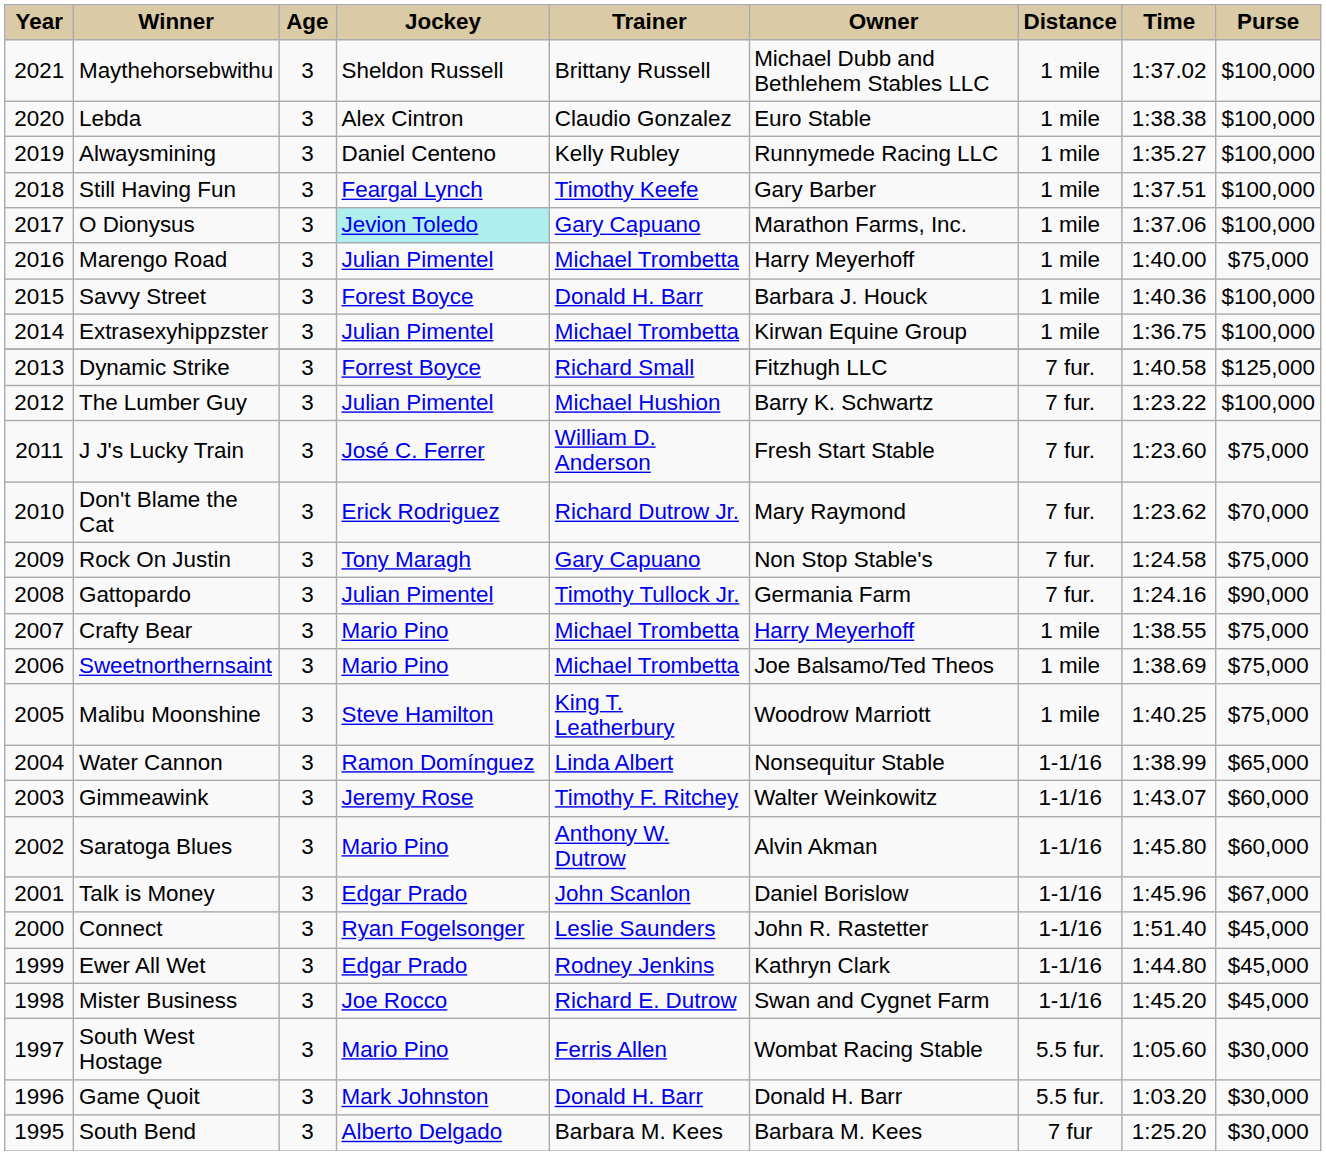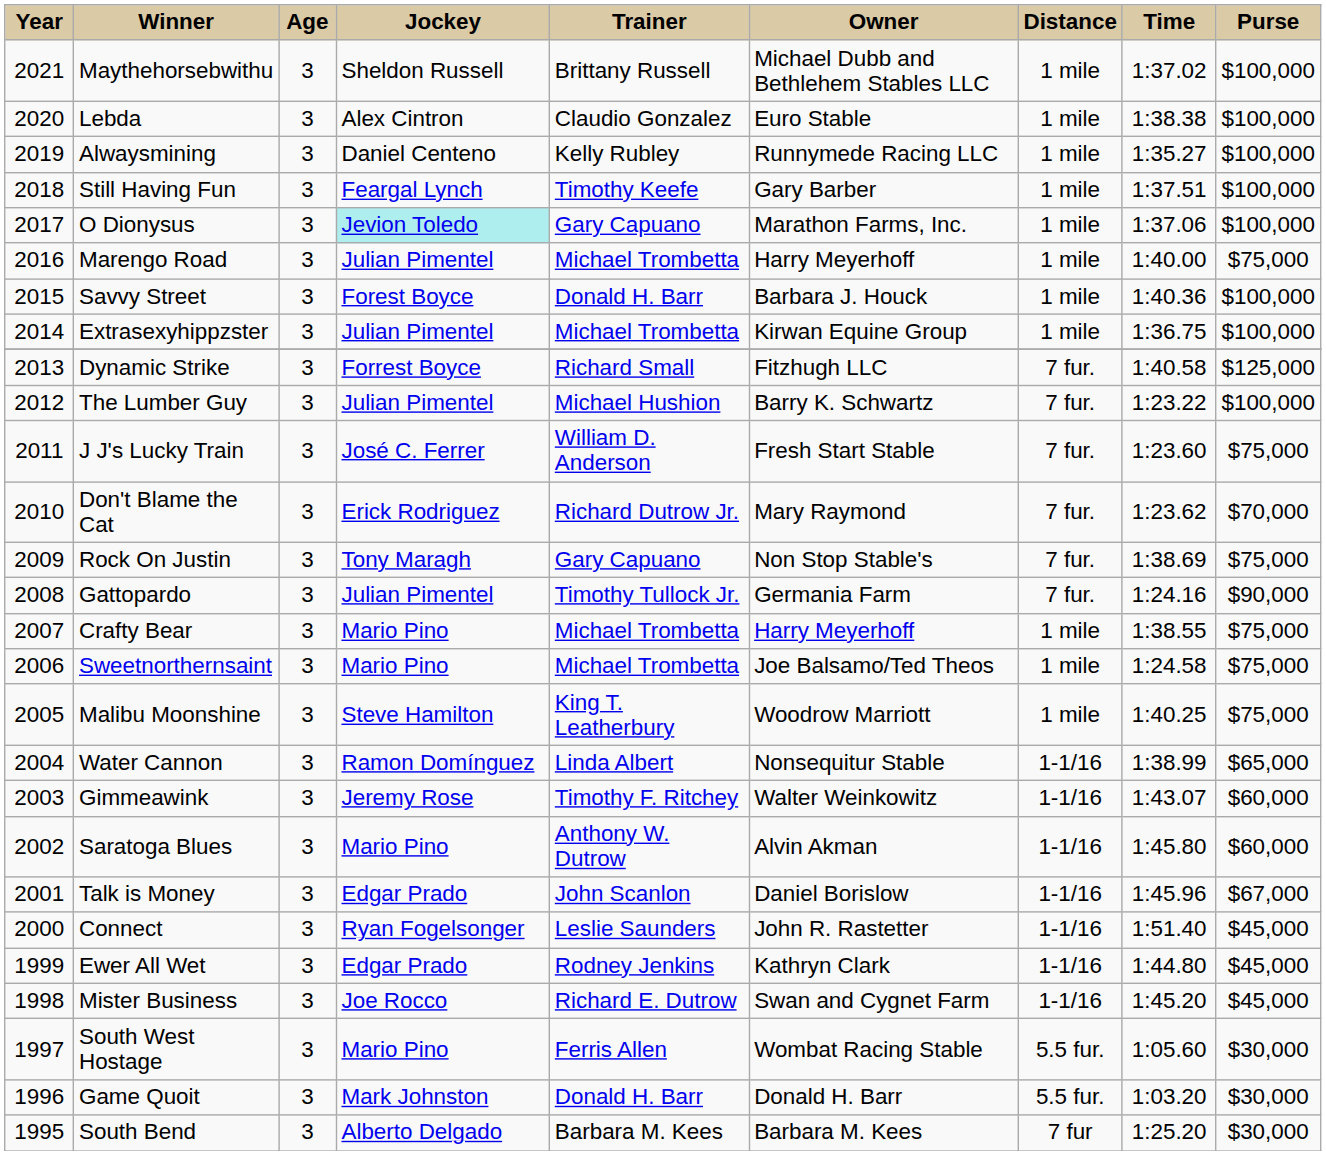 <table class="wikitable sortable">
 <tr>
 <th style="background-color:#DACAA5; width:42px">Year<br></th>
 <th style="background-color:#DACAA5; width:130px">Winner<br></th>
 <th style="background-color:#DACAA5; width:34px">Age<br></th>
 <th style="background-color:#DACAA5; width:145px">Jockey<br></th>
 <th style="background-color:#DACAA5; width:135px">Trainer<br></th>
 <th style="background-color:#DACAA5; width:185px">Owner<br></th>
 <th style="background-color:#DACAA5; width:50px">Distance</th>
 <th style="background-color:#DACAA5; width:60px">Time</th>
 <th style="background-color:#DACAA5; width:65px">Purse</th>
 </tr>
 <tr>
 <td align=center>2021</td>
 <td>Maythehorsebwithu</td>
 <td align=center>3</td>
 <td>Sheldon Russell</td>
 <td>Brittany Russell</td>
 <td>Michael Dubb and Bethlehem Stables LLC</td>
 <td align=center>1 mile</td>
 <td align=center>1:37.02</td>
 <td align=center>$100,000</td>
 </tr>
 <tr>
 <td align=center>2020</td>
 <td>Lebda</td>
 <td align=center>3</td>
 <td>Alex Cintron</td>
 <td>Claudio Gonzalez</td>
 <td>Euro Stable</td>
 <td align=center>1 mile</td>
 <td align=center>1:38.38</td>
 <td align=center>$100,000</td>
 </tr>
 <tr>
 <td align=center>2019</td>
 <td>Alwaysmining</td>
 <td align=center>3</td>
 <td>Daniel Centeno</td>
 <td>Kelly Rubley</td>
 <td>Runnymede Racing LLC</td>
 <td align=center>1 mile</td>
 <td align=center>1:35.27</td>
 <td align=center>$100,000</td>
 </tr>
 <tr>
 <td align=center>2018</td>
 <td>Still Having Fun</td>
 <td align=center>3</td>
 <td><a href='#'>Feargal Lynch</a></td>
 <td><a href='#'>Timothy Keefe</a></td>
 <td>Gary Barber</td>
 <td align=center>1 mile</td>
 <td align=center>1:37.51</td>
 <td align=center>$100,000</td>
 </tr>
 <tr>
 <td align=center>2017</td>
 <td>O Dionysus</td>
 <td align=center>3</td>
 <td style="background: paleturquoise;"><a href='#'>Jevion Toledo</a></td>
 <td><a href='#'>Gary Capuano</a></td>
 <td>Marathon Farms, Inc.</td>
 <td align=center>1 mile</td>
 <td align=center>1:37.06</td>
 <td align=center>$100,000</td>
 </tr>
 <tr>
 <td align=center>2016</td>
 <td>Marengo Road</td>
 <td align=center>3</td>
 <td><a href='#'>Julian Pimentel</a></td>
 <td><a href='#'>Michael Trombetta</a></td>
 <td>Harry Meyerhoff</td>
 <td align=center>1 mile</td>
 <td align=center>1:40.00</td>
 <td align=center>$75,000</td>
 </tr>
 <tr>
 <td align=center>2015</td>
 <td>Savvy Street</td>
 <td align=center>3</td>
 <td><a href='#'>Forest Boyce</a></td>
 <td><a href='#'>Donald H. Barr</a></td>
 <td>Barbara J. Houck</td>
 <td align=center>1 mile</td>
 <td align=center>1:40.36</td>
 <td align=center>$100,000</td>
 </tr>
 <tr>
 <td align=center>2014</td>
 <td>Extrasexyhippzster</td>
 <td align=center>3</td>
 <td><a href='#'>Julian Pimentel</a></td>
 <td><a href='#'>Michael Trombetta</a></td>
 <td>Kirwan Equine Group</td>
 <td align=center>1 mile</td>
 <td align=center>1:36.75</td>
 <td align=center>$100,000</td>
 </tr>
 <tr>
 </tr>
 <tr>
 <td align=center>2013</td>
 <td>Dynamic Strike</td>
 <td align=center>3</td>
 <td><a href='#'>Forrest Boyce</a></td>
 <td><a href='#'>Richard Small</a></td>
 <td>Fitzhugh LLC</td>
 <td align=center>7 fur.</td>
 <td align=center>1:40.58</td>
 <td align=center>$125,000</td>
 </tr>
 <tr>
 <td align=center>2012</td>
 <td>The Lumber Guy</td>
 <td align=center>3</td>
 <td><a href='#'>Julian Pimentel</a></td>
 <td><a href='#'>Michael Hushion</a></td>
 <td>Barry K. Schwartz</td>
 <td align=center>7 fur.</td>
 <td align=center>1:23.22</td>
 <td align=center>$100,000</td>
 </tr>
 <tr>
 <td align=center>2011</td>
 <td>J J's Lucky Train</td>
 <td align=center>3</td>
 <td><a href='#'>José C. Ferrer</a></td>
 <td><a href='#'>William D. Anderson</a></td>
 <td>Fresh Start Stable</td>
 <td align=center>7 fur.</td>
 <td align=center>1:23.60</td>
 <td align=center>$75,000</td>
 </tr>
 <tr>
 <td align=center>2010</td>
 <td>Don't Blame the Cat</td>
 <td align=center>3</td>
 <td><a href='#'>Erick Rodriguez</a></td>
 <td><a href='#'>Richard Dutrow Jr.</a></td>
 <td>Mary Raymond</td>
 <td align=center>7 fur.</td>
 <td align=center>1:23.62</td>
 <td align=center>$70,000</td>
 </tr>
 <tr>
 <td align=center>2009</td>
 <td>Rock On Justin</td>
 <td align=center>3</td>
 <td><a href='#'>Tony Maragh</a></td>
 <td><a href='#'>Gary Capuano</a></td>
 <td>Non Stop Stable's</td>
 <td align=center>7 fur.</td>
-<td align=center>1:24.58</td>
+<td align=center>1:38.69</td>
 <td align=center>$75,000</td>
 </tr>
 <tr>
 <td align=center>2008</td>
 <td>Gattopardo</td>
 <td align=center>3</td>
 <td><a href='#'>Julian Pimentel</a></td>
 <td><a href='#'>Timothy Tullock Jr.</a></td>
 <td>Germania Farm</td>
 <td align=center>7 fur.</td>
 <td align=center>1:24.16</td>
 <td align=center>$90,000</td>
 </tr>
 <tr>
 <td align=center>2007</td>
 <td>Crafty Bear</td>
 <td align=center>3</td>
 <td><a href='#'>Mario Pino</a></td>
 <td><a href='#'>Michael Trombetta</a></td>
 <td><a href='#'>Harry Meyerhoff</a></td>
 <td align=center>1 mile</td>
 <td align=center>1:38.55</td>
 <td align=center>$75,000</td>
 </tr>
 <tr>
 <td align=center>2006</td>
 <td><a href='#'>Sweetnorthernsaint</a></td>
 <td align=center>3</td>
 <td><a href='#'>Mario Pino</a></td>
 <td><a href='#'>Michael Trombetta</a></td>
 <td>Joe Balsamo/Ted Theos</td>
 <td align=center>1 mile</td>
-<td align=center>1:38.69</td>
+<td align=center>1:24.58</td>
 <td align=center>$75,000</td>
 </tr>
 <tr>
 <td align=center>2005</td>
 <td>Malibu Moonshine</td>
 <td align=center>3</td>
 <td><a href='#'>Steve Hamilton</a></td>
 <td><a href='#'>King T. Leatherbury</a></td>
 <td>Woodrow Marriott</td>
 <td align=center>1 mile</td>
 <td align=center>1:40.25</td>
 <td align=center>$75,000</td>
 </tr>
 <tr>
 <td align=center>2004</td>
 <td>Water Cannon</td>
 <td align=center>3</td>
 <td><a href='#'>Ramon Domínguez</a></td>
 <td><a href='#'>Linda Albert</a></td>
 <td>Nonsequitur Stable</td>
 <td align=center>1-1/16</td>
 <td align=center>1:38.99</td>
 <td align=center>$65,000</td>
 </tr>
 <tr>
 <td align=center>2003</td>
 <td>Gimmeawink</td>
 <td align=center>3</td>
 <td><a href='#'>Jeremy Rose</a></td>
 <td><a href='#'>Timothy F. Ritchey</a></td>
 <td>Walter Weinkowitz</td>
 <td align=center>1-1/16</td>
 <td align=center>1:43.07</td>
 <td align=center>$60,000</td>
 </tr>
 <tr>
 <td align=center>2002</td>
 <td>Saratoga Blues</td>
 <td align=center>3</td>
 <td><a href='#'>Mario Pino</a></td>
 <td><a href='#'>Anthony W. Dutrow</a></td>
 <td>Alvin Akman</td>
 <td align=center>1-1/16</td>
 <td align=center>1:45.80</td>
 <td align=center>$60,000</td>
 </tr>
 <tr>
 <td align=center>2001</td>
 <td>Talk is Money</td>
 <td align=center>3</td>
 <td><a href='#'>Edgar Prado</a></td>
 <td><a href='#'>John Scanlon</a></td>
 <td>Daniel Borislow</td>
 <td align=center>1-1/16</td>
 <td align=center>1:45.96</td>
 <td align=center>$67,000</td>
 </tr>
 <tr>
 <td align=center>2000</td>
 <td>Connect</td>
 <td align=center>3</td>
 <td><a href='#'>Ryan Fogelsonger</a></td>
 <td><a href='#'>Leslie Saunders</a></td>
 <td>John R. Rastetter</td>
 <td align=center>1-1/16</td>
 <td align=center>1:51.40</td>
 <td align=center>$45,000</td>
 </tr>
 <tr>
 <td align=center>1999</td>
 <td>Ewer All Wet</td>
 <td align=center>3</td>
 <td><a href='#'>Edgar Prado</a></td>
 <td><a href='#'>Rodney Jenkins</a></td>
 <td>Kathryn Clark</td>
 <td align=center>1-1/16</td>
 <td align=center>1:44.80</td>
 <td align=center>$45,000</td>
 </tr>
 <tr>
 <td align=center>1998</td>
 <td>Mister Business</td>
 <td align=center>3</td>
 <td><a href='#'>Joe Rocco</a></td>
 <td><a href='#'>Richard E. Dutrow</a></td>
 <td>Swan and Cygnet Farm</td>
 <td align=center>1-1/16</td>
 <td align=center>1:45.20</td>
 <td align=center>$45,000</td>
 </tr>
 <tr>
 <td align=center>1997</td>
 <td>South West Hostage</td>
 <td align=center>3</td>
 <td><a href='#'>Mario Pino</a></td>
 <td><a href='#'>Ferris Allen</a></td>
 <td>Wombat Racing Stable</td>
 <td align=center>5.5 fur.</td>
 <td align=center>1:05.60</td>
 <td align=center>$30,000</td>
 </tr>
 <tr>
 <td align=center>1996</td>
 <td>Game Quoit</td>
 <td align=center>3</td>
 <td><a href='#'>Mark Johnston</a></td>
 <td><a href='#'>Donald H. Barr</a></td>
 <td>Donald H. Barr</td>
 <td align=center>5.5 fur.</td>
 <td align=center>1:03.20</td>
 <td align=center>$30,000</td>
 </tr>
 <tr>
 <td align=center>1995</td>
 <td>South Bend</td>
 <td align=center>3</td>
 <td><a href='#'>Alberto Delgado</a></td>
 <td>Barbara M. Kees</td>
 <td>Barbara M. Kees</td>
 <td align=center>7 fur</td>
 <td align=center>1:25.20</td>
 <td align=center>$30,000</td>
 </tr>
 <tr>
 </tr>
 </table>
